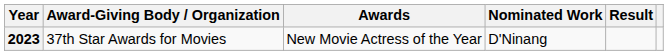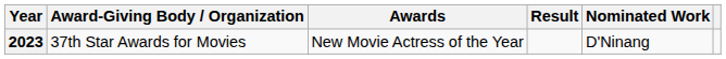 <table class="wikitable sortable plainrowheaders ">
 <tr>
 <th scope="col">Year</th>
 <th scope="col">Award-Giving Body / Organization</th>
 <th scope="col">Awards</th>
+<th scope="col">Result</th>
 <th scope="col">Nominated Work</th>
-<th scope="col">Result</th>
 <th scope="col" class="unsortable"></th>
 </tr>
 <tr>
 <th scope="row">2023</th>
 <td>37th Star Awards for Movies</td>
 <td>New Movie Actress of the Year</td>
+<td></td>
 <td>D'Ninang</td>
-<td></td>
 <td></td>
 </tr>
 </table>
